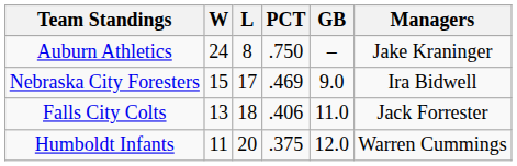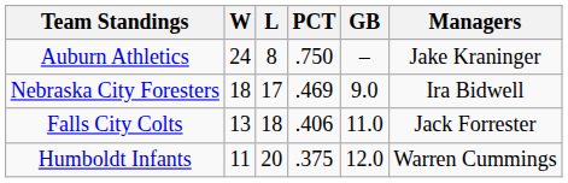 <table class="wikitable">
 <tr>
 <th>Team Standings</th>
 <th>W</th>
 <th>L</th>
 <th>PCT</th>
 <th>GB</th>
 <th>Managers</th>
 </tr>
 <tr align=center>
 <td><a href='#'>Auburn Athletics</a></td>
 <td>24</td>
 <td>8</td>
 <td>.750</td>
 <td>–</td>
 <td>Jake Kraninger</td>
 </tr>
 <tr align=center>
 <td><a href='#'>Nebraska City Foresters</a></td>
-<td>15</td>
+<td>18</td>
 <td>17</td>
 <td>.469</td>
 <td>9.0</td>
 <td>Ira Bidwell</td>
 </tr>
 <tr align=center>
 <td><a href='#'>Falls City Colts</a></td>
 <td>13</td>
 <td>18</td>
 <td>.406</td>
 <td>11.0</td>
 <td>Jack Forrester</td>
 </tr>
 <tr align=center>
 <td><a href='#'>Humboldt Infants</a></td>
 <td>11</td>
 <td>20</td>
 <td>.375</td>
 <td>12.0</td>
 <td>Warren Cummings</td>
 </tr>
 </table>
